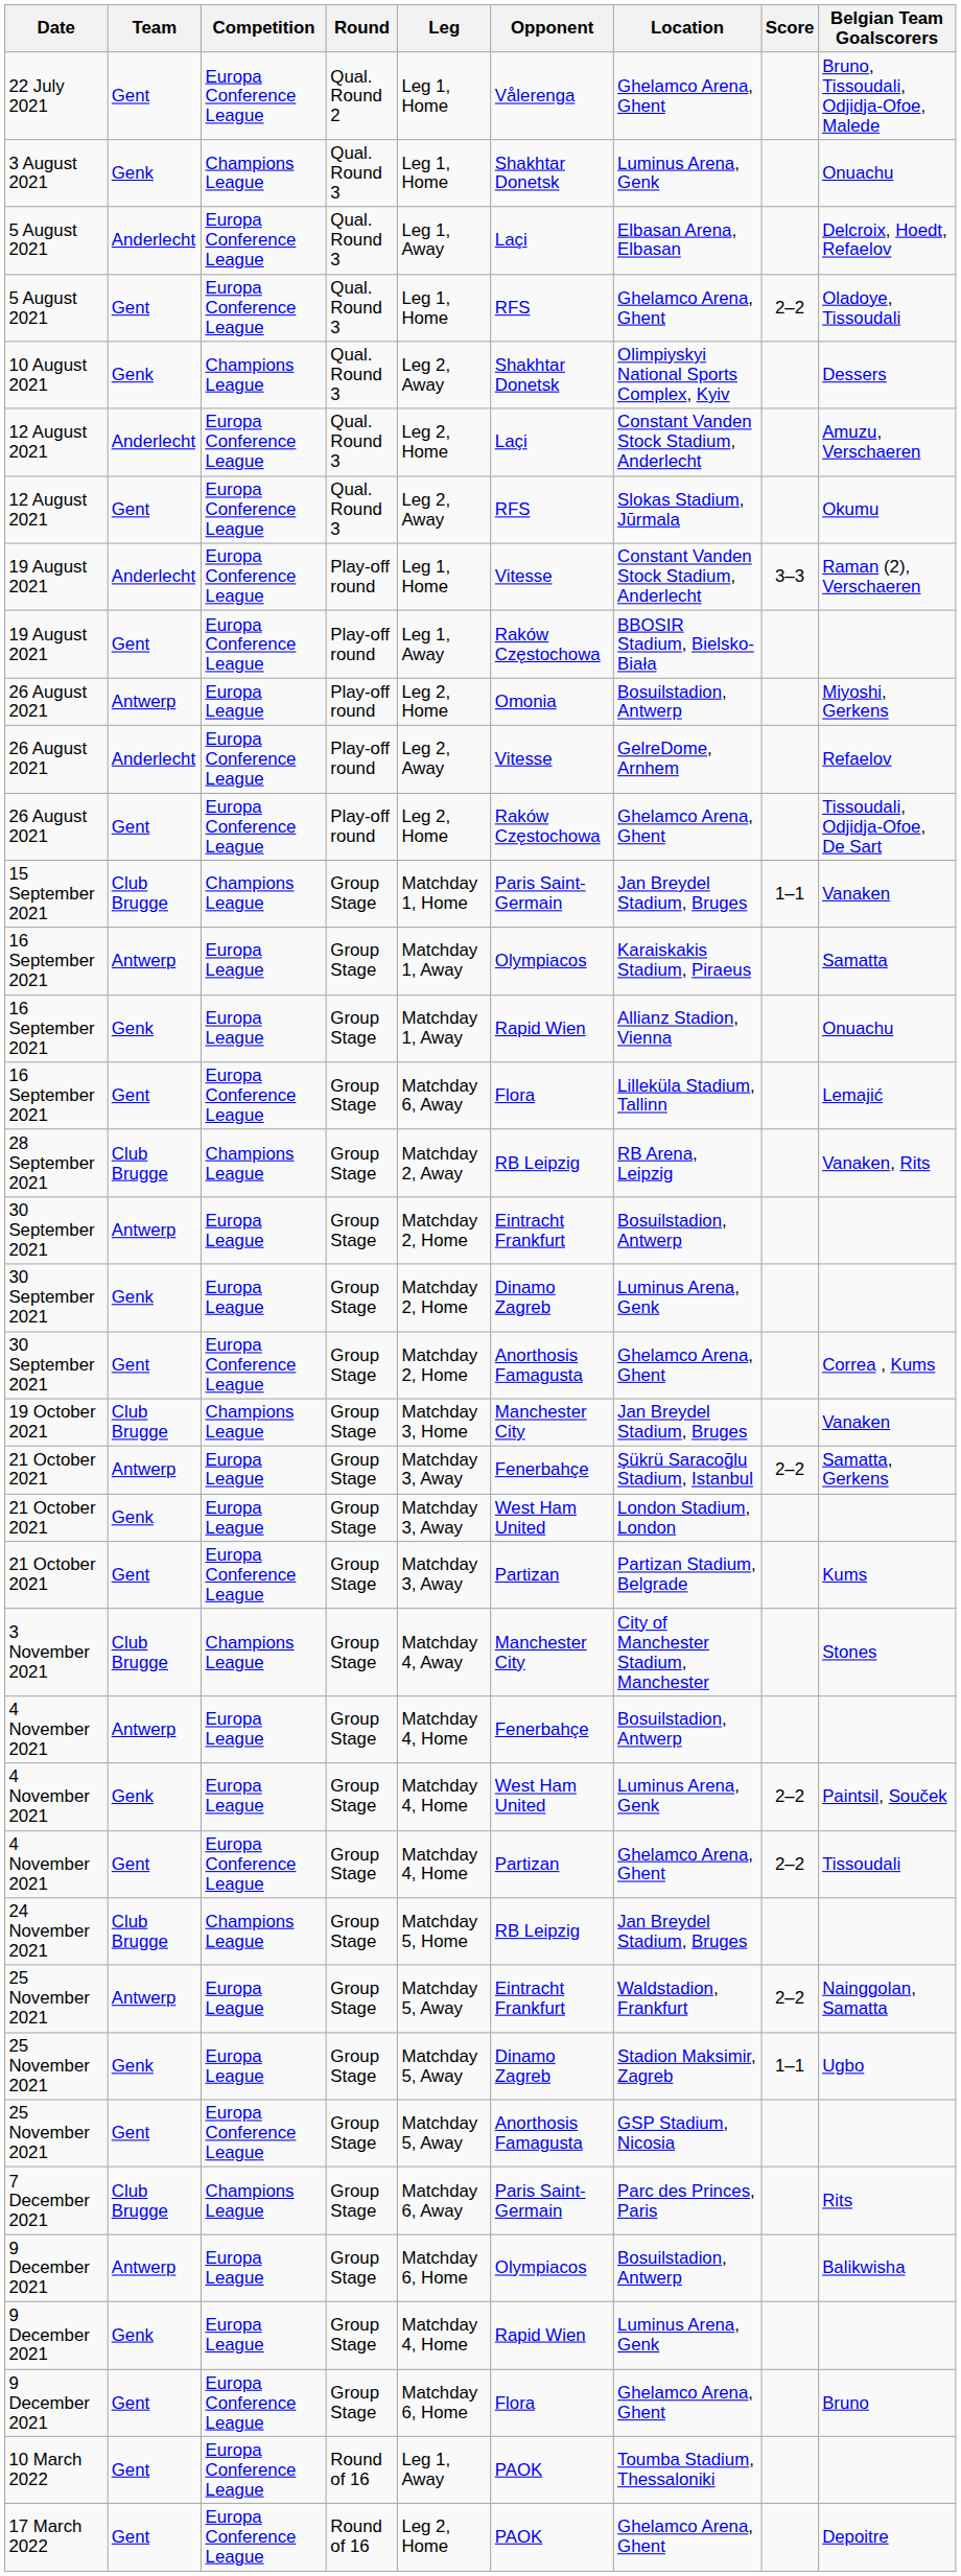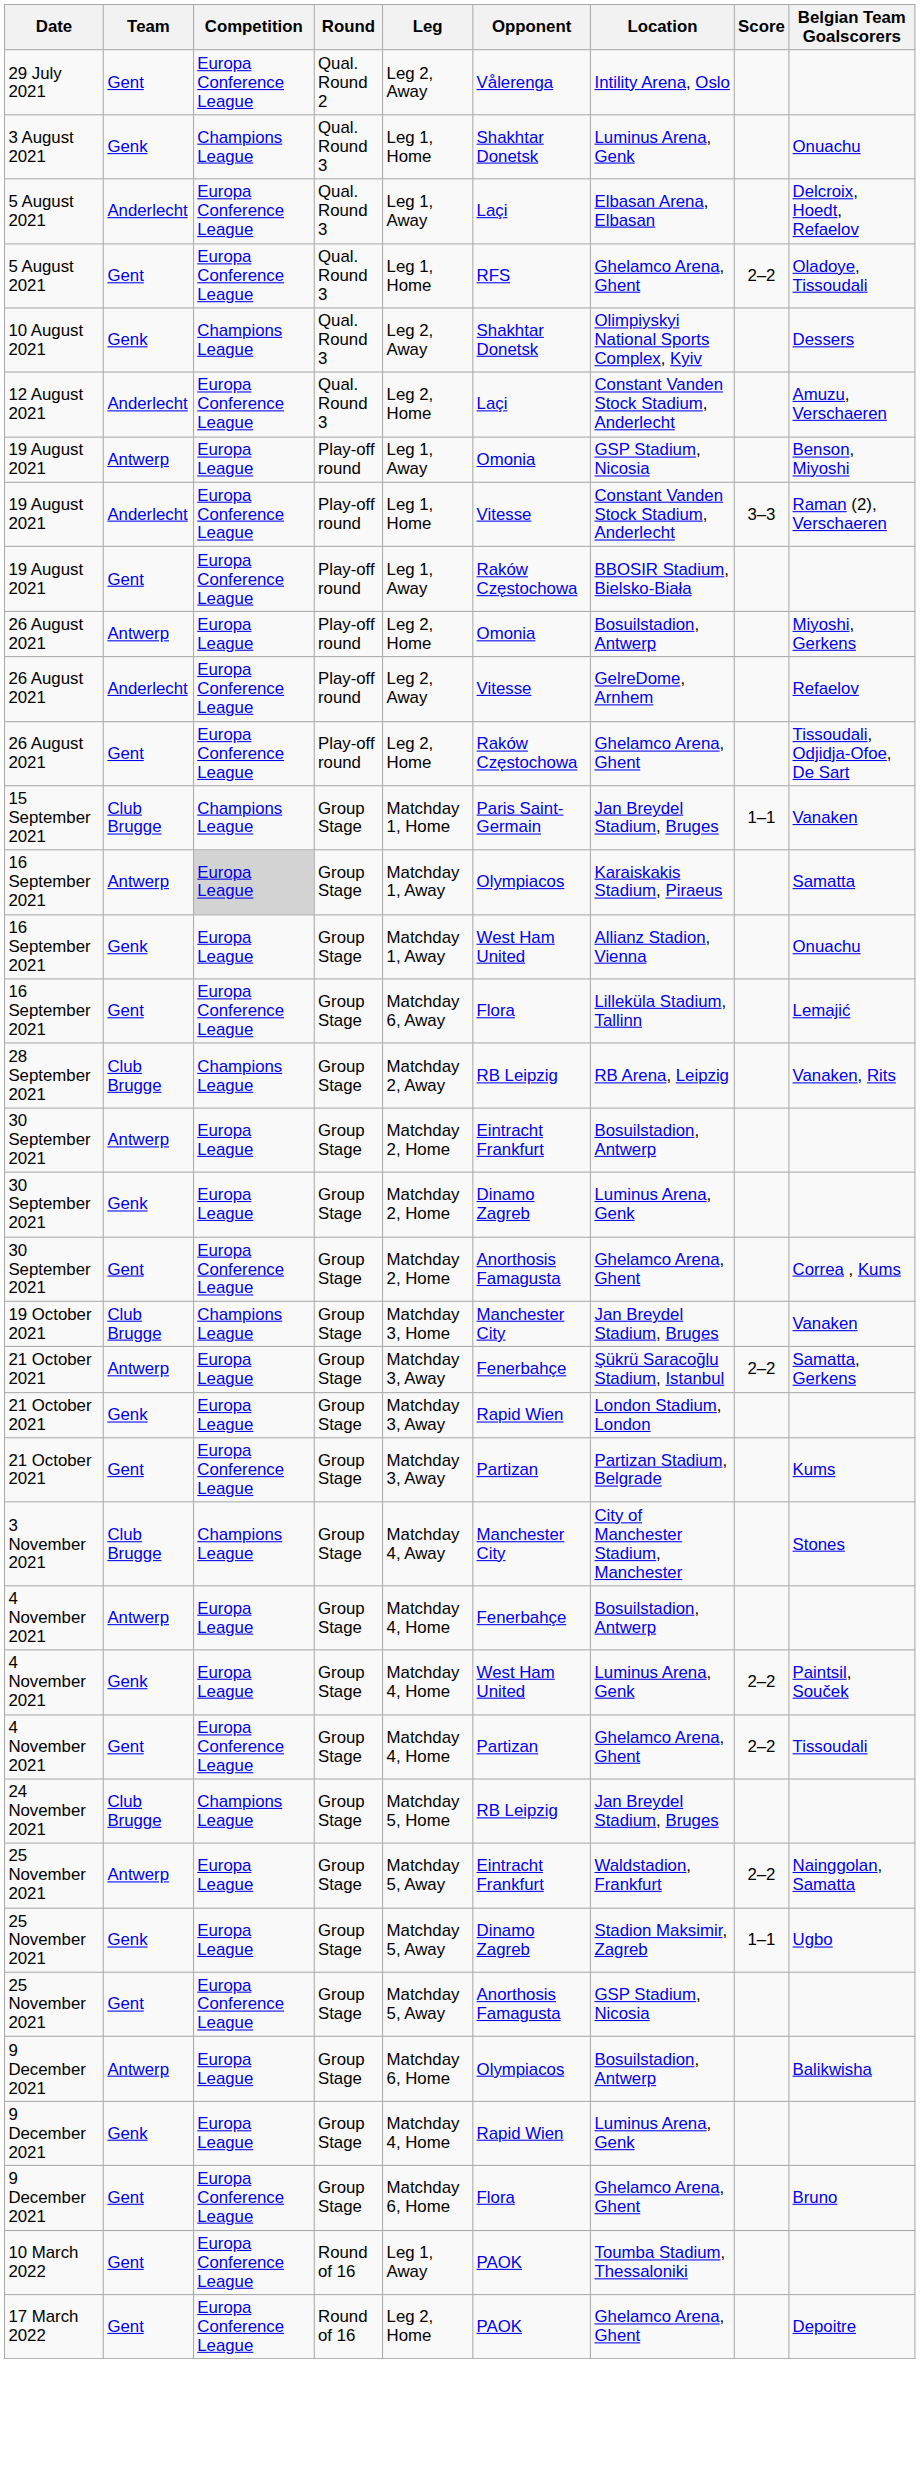 <table class="wikitable">
 <tr>
 <th>Date</th>
 <th>Team</th>
 <th>Competition</th>
 <th>Round</th>
 <th>Leg</th>
 <th>Opponent</th>
 <th>Location</th>
 <th>Score</th>
 <th>Belgian Team Goalscorers</th>
 </tr>
 <tr>
-<td>22 July 2021</td>
+<td>29 July 2021</td>
 <td><a href='#'>Gent</a></td>
 <td><a href='#'>Europa Conference League</a></td>
 <td>Qual. Round 2</td>
-<td>Leg 1, Home</td>
+<td>Leg 2, Away</td>
 <td> <a href='#'>Vålerenga</a></td>
-<td><a href='#'>Ghelamco Arena</a>, <a href='#'>Ghent</a></td>
+<td><a href='#'>Intility Arena</a>, <a href='#'>Oslo</a></td>
 <td></td>
-<td><a href='#'>Bruno</a>, <a href='#'>Tissoudali</a>, <a href='#'>Odjidja-Ofoe</a>, <a href='#'>Malede</a></td>
+<td></td>
 </tr>
 <tr>
 <td>3 August 2021</td>
 <td><a href='#'>Genk</a></td>
 <td><a href='#'>Champions League</a></td>
 <td>Qual. Round 3</td>
 <td>Leg 1, Home</td>
 <td> <a href='#'>Shakhtar Donetsk</a></td>
 <td><a href='#'>Luminus Arena</a>, <a href='#'>Genk</a></td>
 <td></td>
 <td><a href='#'>Onuachu</a></td>
 </tr>
 <tr>
 <td>5 August 2021</td>
 <td><a href='#'>Anderlecht</a></td>
 <td><a href='#'>Europa Conference League</a></td>
 <td>Qual. Round 3</td>
 <td>Leg 1, Away</td>
 <td> <a href='#'>Laçi</a></td>
 <td><a href='#'>Elbasan Arena</a>, <a href='#'>Elbasan</a></td>
 <td></td>
 <td><a href='#'>Delcroix</a>, <a href='#'>Hoedt</a>, <a href='#'>Refaelov</a></td>
 </tr>
 <tr>
 <td>5 August 2021</td>
 <td><a href='#'>Gent</a></td>
 <td><a href='#'>Europa Conference League</a></td>
 <td>Qual. Round 3</td>
 <td>Leg 1, Home</td>
 <td> <a href='#'>RFS</a></td>
 <td><a href='#'>Ghelamco Arena</a>, <a href='#'>Ghent</a></td>
 <td align=center>2–2</td>
 <td><a href='#'>Oladoye</a>, <a href='#'>Tissoudali</a></td>
 </tr>
 <tr>
 <td>10 August 2021</td>
 <td><a href='#'>Genk</a></td>
 <td><a href='#'>Champions League</a></td>
 <td>Qual. Round 3</td>
 <td>Leg 2, Away</td>
 <td> <a href='#'>Shakhtar Donetsk</a></td>
 <td><a href='#'>Olimpiyskyi National Sports Complex</a>, <a href='#'>Kyiv</a></td>
 <td></td>
 <td><a href='#'>Dessers</a></td>
 </tr>
 <tr>
 <td>12 August 2021</td>
 <td><a href='#'>Anderlecht</a></td>
 <td><a href='#'>Europa Conference League</a></td>
 <td>Qual. Round 3</td>
 <td>Leg 2, Home</td>
 <td> <a href='#'>Laçi</a></td>
 <td><a href='#'>Constant Vanden Stock Stadium</a>, <a href='#'>Anderlecht</a></td>
 <td></td>
 <td><a href='#'>Amuzu</a>, <a href='#'>Verschaeren</a></td>
 </tr>
 <tr>
-<td>12 August 2021</td>
-<td><a href='#'>Gent</a></td>
-<td><a href='#'>Europa Conference League</a></td>
-<td>Qual. Round 3</td>
-<td>Leg 2, Away</td>
-<td> <a href='#'>RFS</a></td>
-<td><a href='#'>Slokas Stadium</a>, <a href='#'>Jūrmala</a></td>
+<td>19 August 2021</td>
+<td><a href='#'>Antwerp</a></td>
+<td><a href='#'>Europa League</a></td>
+<td>Play-off round</td>
+<td>Leg 1, Away</td>
+<td> <a href='#'>Omonia</a></td>
+<td><a href='#'>GSP Stadium</a>, <a href='#'>Nicosia</a></td>
 <td></td>
-<td><a href='#'>Okumu</a></td>
+<td><a href='#'>Benson</a>, <a href='#'>Miyoshi</a></td>
 </tr>
 <tr>
 <td>19 August 2021</td>
 <td><a href='#'>Anderlecht</a></td>
 <td><a href='#'>Europa Conference League</a></td>
 <td>Play-off round</td>
 <td>Leg 1, Home</td>
 <td> <a href='#'>Vitesse</a></td>
 <td><a href='#'>Constant Vanden Stock Stadium</a>, <a href='#'>Anderlecht</a></td>
 <td align=center>3–3</td>
 <td><a href='#'>Raman</a> (2), <a href='#'>Verschaeren</a></td>
 </tr>
 <tr>
 <td>19 August 2021</td>
 <td><a href='#'>Gent</a></td>
 <td><a href='#'>Europa Conference League</a></td>
 <td>Play-off round</td>
 <td>Leg 1, Away</td>
 <td> <a href='#'>Raków Częstochowa</a></td>
 <td><a href='#'>BBOSIR Stadium</a>, <a href='#'>Bielsko-Biała</a></td>
 <td></td>
 <td></td>
 </tr>
 <tr>
 <td>26 August 2021</td>
 <td><a href='#'>Antwerp</a></td>
 <td><a href='#'>Europa League</a></td>
 <td>Play-off round</td>
 <td>Leg 2, Home</td>
 <td> <a href='#'>Omonia</a></td>
 <td><a href='#'>Bosuilstadion</a>, <a href='#'>Antwerp</a></td>
 <td></td>
 <td><a href='#'>Miyoshi</a>, <a href='#'>Gerkens</a></td>
 </tr>
 <tr>
 <td>26 August 2021</td>
 <td><a href='#'>Anderlecht</a></td>
 <td><a href='#'>Europa Conference League</a></td>
 <td>Play-off round</td>
 <td>Leg 2, Away</td>
 <td> <a href='#'>Vitesse</a></td>
 <td><a href='#'>GelreDome</a>, <a href='#'>Arnhem</a></td>
 <td></td>
 <td><a href='#'>Refaelov</a></td>
 </tr>
 <tr>
 <td>26 August 2021</td>
 <td><a href='#'>Gent</a></td>
 <td><a href='#'>Europa Conference League</a></td>
 <td>Play-off round</td>
 <td>Leg 2, Home</td>
 <td> <a href='#'>Raków Częstochowa</a></td>
 <td><a href='#'>Ghelamco Arena</a>, <a href='#'>Ghent</a></td>
 <td></td>
 <td><a href='#'>Tissoudali</a>, <a href='#'>Odjidja-Ofoe</a>, <a href='#'>De Sart</a></td>
 </tr>
 <tr>
 <td>15 September 2021</td>
 <td><a href='#'>Club Brugge</a></td>
 <td><a href='#'>Champions League</a></td>
 <td>Group Stage</td>
 <td>Matchday 1, Home</td>
 <td> <a href='#'>Paris Saint-Germain</a></td>
 <td><a href='#'>Jan Breydel Stadium</a>, <a href='#'>Bruges</a></td>
 <td align=center>1–1</td>
 <td><a href='#'>Vanaken</a></td>
 </tr>
 <tr>
 <td>16 September 2021</td>
 <td><a href='#'>Antwerp</a></td>
-<td><a href='#'>Europa League</a></td>
+<td style="background: lightgrey;"><a href='#'>Europa League</a></td>
 <td>Group Stage</td>
 <td>Matchday 1, Away</td>
 <td> <a href='#'>Olympiacos</a></td>
 <td><a href='#'>Karaiskakis Stadium</a>, <a href='#'>Piraeus</a></td>
 <td></td>
 <td><a href='#'>Samatta</a></td>
 </tr>
 <tr>
 <td>16 September 2021</td>
 <td><a href='#'>Genk</a></td>
 <td><a href='#'>Europa League</a></td>
 <td>Group Stage</td>
 <td>Matchday 1, Away</td>
-<td> <a href='#'>Rapid Wien</a></td>
+<td> <a href='#'>West Ham United</a></td>
 <td><a href='#'>Allianz Stadion</a>, <a href='#'>Vienna</a></td>
 <td></td>
 <td><a href='#'>Onuachu</a></td>
 </tr>
 <tr>
 <td>16 September 2021</td>
 <td><a href='#'>Gent</a></td>
 <td><a href='#'>Europa Conference League</a></td>
 <td>Group Stage</td>
 <td>Matchday 6, Away</td>
 <td> <a href='#'>Flora</a></td>
 <td><a href='#'>Lilleküla Stadium</a>, <a href='#'>Tallinn</a></td>
 <td></td>
 <td><a href='#'>Lemajić</a></td>
 </tr>
 <tr>
 <td>28 September 2021</td>
 <td><a href='#'>Club Brugge</a></td>
 <td><a href='#'>Champions League</a></td>
 <td>Group Stage</td>
 <td>Matchday 2, Away</td>
 <td> <a href='#'>RB Leipzig</a></td>
 <td><a href='#'>RB Arena</a>, <a href='#'>Leipzig</a></td>
 <td></td>
 <td><a href='#'>Vanaken</a>, <a href='#'>Rits</a></td>
 </tr>
 <tr>
 <td>30 September 2021</td>
 <td><a href='#'>Antwerp</a></td>
 <td><a href='#'>Europa League</a></td>
 <td>Group Stage</td>
 <td>Matchday 2, Home</td>
 <td> <a href='#'>Eintracht Frankfurt</a></td>
 <td><a href='#'>Bosuilstadion</a>, <a href='#'>Antwerp</a></td>
 <td></td>
 <td></td>
 </tr>
 <tr>
 <td>30 September 2021</td>
 <td><a href='#'>Genk</a></td>
 <td><a href='#'>Europa League</a></td>
 <td>Group Stage</td>
 <td>Matchday 2, Home</td>
 <td> <a href='#'>Dinamo Zagreb</a></td>
 <td><a href='#'>Luminus Arena</a>, <a href='#'>Genk</a></td>
 <td></td>
 <td></td>
 </tr>
 <tr>
 <td>30 September 2021</td>
 <td><a href='#'>Gent</a></td>
 <td><a href='#'>Europa Conference League</a></td>
 <td>Group Stage</td>
 <td>Matchday 2, Home</td>
 <td> <a href='#'>Anorthosis Famagusta</a></td>
 <td><a href='#'>Ghelamco Arena</a>, <a href='#'>Ghent</a></td>
 <td></td>
 <td><a href='#'>Correa</a> , <a href='#'>Kums</a></td>
 </tr>
 <tr>
 <td>19 October 2021</td>
 <td><a href='#'>Club Brugge</a></td>
 <td><a href='#'>Champions League</a></td>
 <td>Group Stage</td>
 <td>Matchday 3, Home</td>
 <td> <a href='#'>Manchester City</a></td>
 <td><a href='#'>Jan Breydel Stadium</a>, <a href='#'>Bruges</a></td>
 <td></td>
 <td><a href='#'>Vanaken</a></td>
 </tr>
 <tr>
 <td>21 October 2021</td>
 <td><a href='#'>Antwerp</a></td>
 <td><a href='#'>Europa League</a></td>
 <td>Group Stage</td>
 <td>Matchday 3, Away</td>
 <td> <a href='#'>Fenerbahçe</a></td>
 <td><a href='#'>Şükrü Saracoğlu Stadium</a>, <a href='#'>Istanbul</a></td>
 <td align=center>2–2</td>
 <td><a href='#'>Samatta</a>, <a href='#'>Gerkens</a></td>
 </tr>
 <tr>
 <td>21 October 2021</td>
 <td><a href='#'>Genk</a></td>
 <td><a href='#'>Europa League</a></td>
 <td>Group Stage</td>
 <td>Matchday 3, Away</td>
-<td> <a href='#'>West Ham United</a></td>
+<td> <a href='#'>Rapid Wien</a></td>
 <td><a href='#'>London Stadium</a>, <a href='#'>London</a></td>
 <td></td>
 <td></td>
 </tr>
 <tr>
 <td>21 October 2021</td>
 <td><a href='#'>Gent</a></td>
 <td><a href='#'>Europa Conference League</a></td>
 <td>Group Stage</td>
 <td>Matchday 3, Away</td>
 <td> <a href='#'>Partizan</a></td>
 <td><a href='#'>Partizan Stadium</a>, <a href='#'>Belgrade</a></td>
 <td></td>
 <td><a href='#'>Kums</a></td>
 </tr>
 <tr>
 <td>3 November 2021</td>
 <td><a href='#'>Club Brugge</a></td>
 <td><a href='#'>Champions League</a></td>
 <td>Group Stage</td>
 <td>Matchday 4, Away</td>
 <td> <a href='#'>Manchester City</a></td>
 <td><a href='#'>City of Manchester Stadium</a>, <a href='#'>Manchester</a></td>
 <td></td>
 <td><a href='#'>Stones</a> </td>
 </tr>
 <tr>
 <td>4 November 2021</td>
 <td><a href='#'>Antwerp</a></td>
 <td><a href='#'>Europa League</a></td>
 <td>Group Stage</td>
 <td>Matchday 4, Home</td>
 <td> <a href='#'>Fenerbahçe</a></td>
 <td><a href='#'>Bosuilstadion</a>, <a href='#'>Antwerp</a></td>
 <td></td>
 <td></td>
 </tr>
 <tr>
 <td>4 November 2021</td>
 <td><a href='#'>Genk</a></td>
 <td><a href='#'>Europa League</a></td>
 <td>Group Stage</td>
 <td>Matchday 4, Home</td>
 <td> <a href='#'>West Ham United</a></td>
 <td><a href='#'>Luminus Arena</a>, <a href='#'>Genk</a></td>
 <td align=center>2–2</td>
 <td><a href='#'>Paintsil</a>, <a href='#'>Souček</a> </td>
 </tr>
 <tr>
 <td>4 November 2021</td>
 <td><a href='#'>Gent</a></td>
 <td><a href='#'>Europa Conference League</a></td>
 <td>Group Stage</td>
 <td>Matchday 4, Home</td>
 <td> <a href='#'>Partizan</a></td>
 <td><a href='#'>Ghelamco Arena</a>, <a href='#'>Ghent</a></td>
 <td align=center>2–2</td>
 <td><a href='#'>Tissoudali</a></td>
 </tr>
 <tr>
 <td>24 November 2021</td>
 <td><a href='#'>Club Brugge</a></td>
 <td><a href='#'>Champions League</a></td>
 <td>Group Stage</td>
 <td>Matchday 5, Home</td>
 <td> <a href='#'>RB Leipzig</a></td>
 <td><a href='#'>Jan Breydel Stadium</a>, <a href='#'>Bruges</a></td>
 <td></td>
 <td></td>
 </tr>
 <tr>
 <td>25 November 2021</td>
 <td><a href='#'>Antwerp</a></td>
 <td><a href='#'>Europa League</a></td>
 <td>Group Stage</td>
 <td>Matchday 5, Away</td>
 <td> <a href='#'>Eintracht Frankfurt</a></td>
 <td><a href='#'>Waldstadion</a>, <a href='#'>Frankfurt</a></td>
 <td align=center>2–2</td>
 <td><a href='#'>Nainggolan</a>, <a href='#'>Samatta</a></td>
 </tr>
 <tr>
 <td>25 November 2021</td>
 <td><a href='#'>Genk</a></td>
 <td><a href='#'>Europa League</a></td>
 <td>Group Stage</td>
 <td>Matchday 5, Away</td>
 <td> <a href='#'>Dinamo Zagreb</a></td>
 <td><a href='#'>Stadion Maksimir</a>, <a href='#'>Zagreb</a></td>
 <td align=center>1–1</td>
 <td><a href='#'>Ugbo</a></td>
 </tr>
 <tr>
 <td>25 November 2021</td>
 <td><a href='#'>Gent</a></td>
 <td><a href='#'>Europa Conference League</a></td>
 <td>Group Stage</td>
 <td>Matchday 5, Away</td>
 <td> <a href='#'>Anorthosis Famagusta</a></td>
 <td><a href='#'>GSP Stadium</a>, <a href='#'>Nicosia</a></td>
 <td></td>
 <td></td>
 </tr>
 <tr>
-<td>7 December 2021</td>
-<td><a href='#'>Club Brugge</a></td>
-<td><a href='#'>Champions League</a></td>
-<td>Group Stage</td>
-<td>Matchday 6, Away</td>
-<td> <a href='#'>Paris Saint-Germain</a></td>
-<td><a href='#'>Parc des Princes</a>, <a href='#'>Paris</a></td>
-<td></td>
-<td><a href='#'>Rits</a></td>
-</tr>
-<tr>
 <td>9 December 2021</td>
 <td><a href='#'>Antwerp</a></td>
 <td><a href='#'>Europa League</a></td>
 <td>Group Stage</td>
 <td>Matchday 6, Home</td>
 <td> <a href='#'>Olympiacos</a></td>
 <td><a href='#'>Bosuilstadion</a>, <a href='#'>Antwerp</a></td>
 <td></td>
 <td><a href='#'>Balikwisha</a></td>
 </tr>
 <tr>
 <td>9 December 2021</td>
 <td><a href='#'>Genk</a></td>
 <td><a href='#'>Europa League</a></td>
 <td>Group Stage</td>
 <td>Matchday 4, Home</td>
 <td> <a href='#'>Rapid Wien</a></td>
 <td><a href='#'>Luminus Arena</a>, <a href='#'>Genk</a></td>
 <td></td>
 <td></td>
 </tr>
 <tr>
 <td>9 December 2021</td>
 <td><a href='#'>Gent</a></td>
 <td><a href='#'>Europa Conference League</a></td>
 <td>Group Stage</td>
 <td>Matchday 6, Home</td>
 <td> <a href='#'>Flora</a></td>
 <td><a href='#'>Ghelamco Arena</a>, <a href='#'>Ghent</a></td>
 <td></td>
 <td><a href='#'>Bruno</a></td>
 </tr>
 <tr>
 <td>10 March 2022</td>
 <td><a href='#'>Gent</a></td>
 <td><a href='#'>Europa Conference League</a></td>
 <td>Round of 16</td>
 <td>Leg 1, Away</td>
 <td> <a href='#'>PAOK</a></td>
 <td><a href='#'>Toumba Stadium</a>, <a href='#'>Thessaloniki</a></td>
 <td></td>
 <td></td>
 </tr>
 <tr>
 <td>17 March 2022</td>
 <td><a href='#'>Gent</a></td>
 <td><a href='#'>Europa Conference League</a></td>
 <td>Round of 16</td>
 <td>Leg 2, Home</td>
 <td> <a href='#'>PAOK</a></td>
 <td><a href='#'>Ghelamco Arena</a>, <a href='#'>Ghent</a></td>
 <td></td>
 <td><a href='#'>Depoitre</a></td>
 </tr>
 </table>
